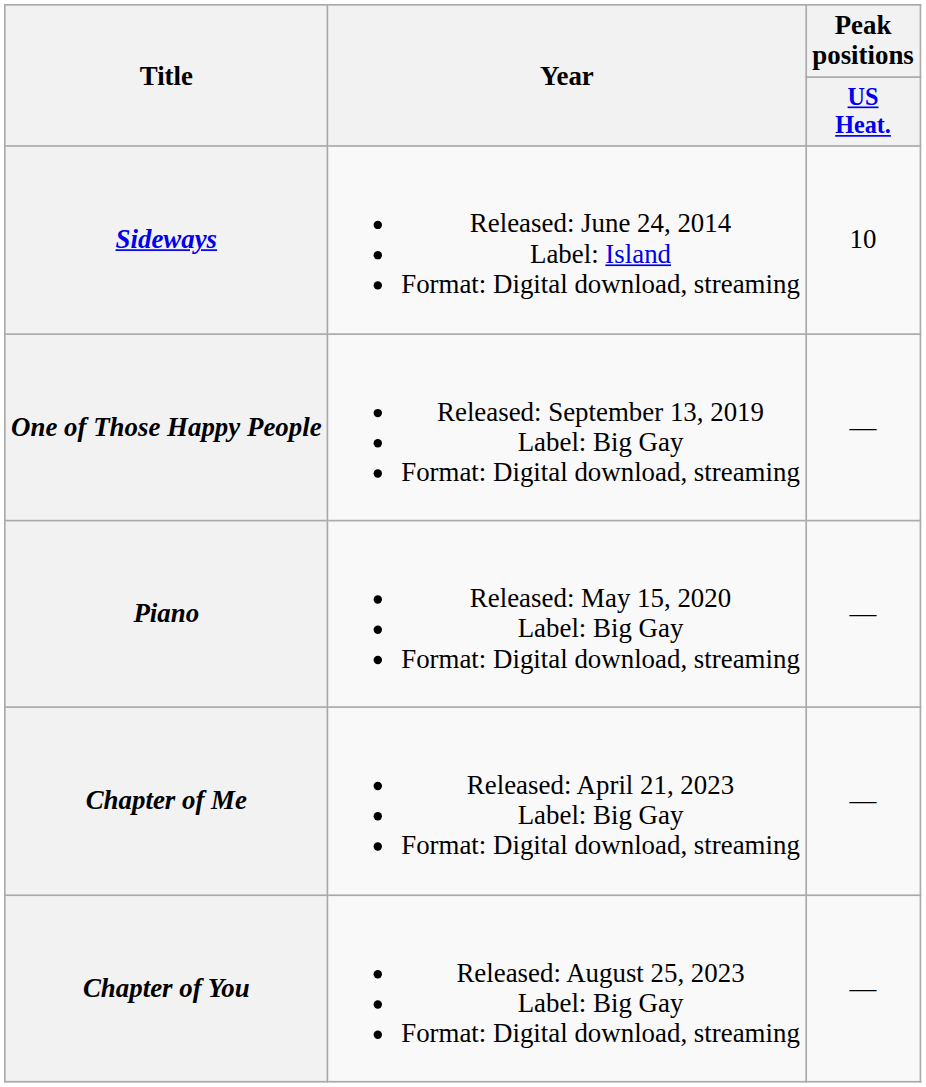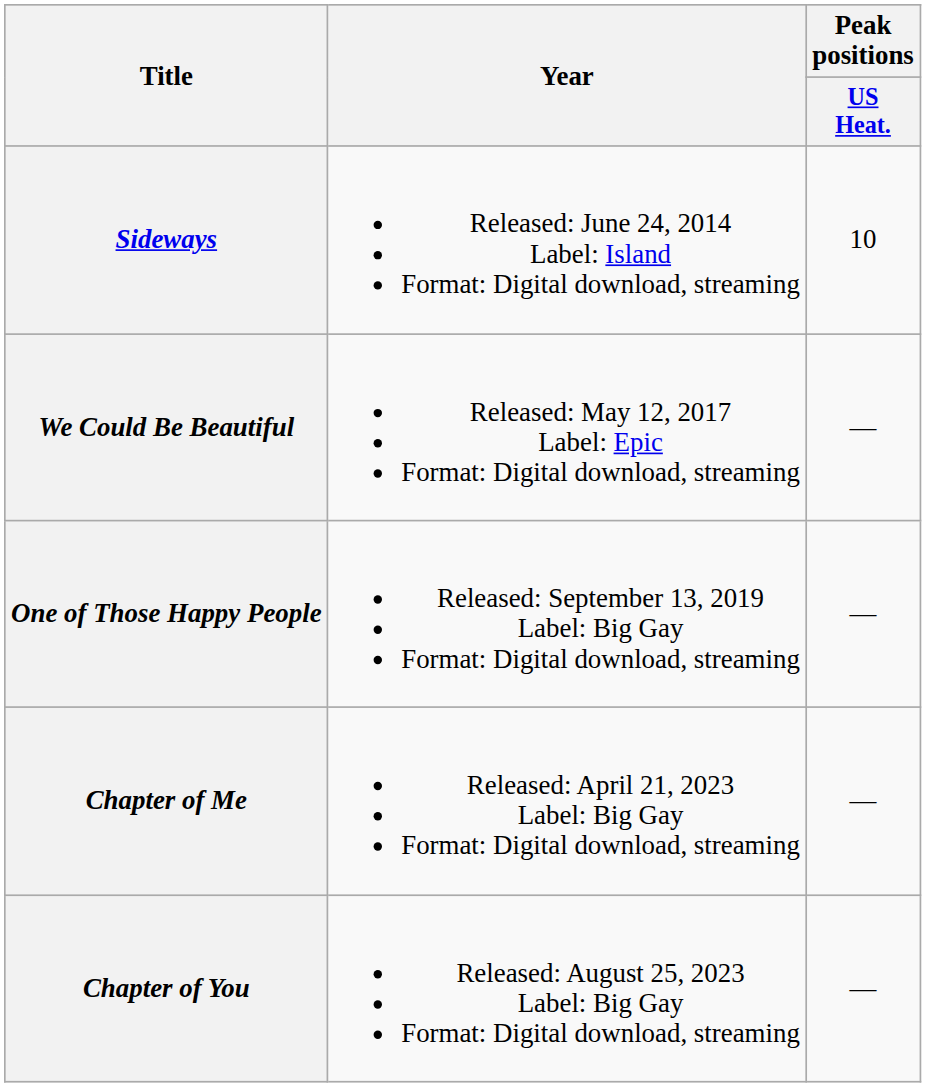 <table class="wikitable plainrowheaders" style="text-align:center;">
 <tr>
 <th scope="col" rowspan="2">Title</th>
 <th scope="col" rowspan="2">Year</th>
 <th scope="col" colspan="1">Peak positions</th>
 </tr>
 <tr>
 <th scope="col" style="width:3.5em;font-size:90%;"><a href='#'>US<br>Heat.</a></th>
 </tr>
 <tr>
 <th scope="row"><em><a href='#'>Sideways</a></em></th>
 <td><br><ul><li>Released: June 24, 2014</li><li>Label: <a href='#'>Island</a></li><li>Format: Digital download, streaming</li></ul></td>
 <td>10</td>
 </tr>
 <tr>
-<th scope="row"><em>One of Those Happy People</em></th>
-<td><br><ul><li>Released: September 13, 2019</li><li>Label: Big Gay</li><li>Format: Digital download, streaming</li></ul></td>
+<th scope="row"><em>We Could Be Beautiful</em></th>
+<td><br><ul><li>Released: May 12, 2017</li><li>Label: <a href='#'>Epic</a></li><li>Format: Digital download, streaming</li></ul></td>
 <td>—</td>
 </tr>
 <tr>
-<th scope="row"><em>Piano</em></th>
-<td><br><ul><li>Released: May 15, 2020</li><li>Label: Big Gay</li><li>Format: Digital download, streaming</li></ul></td>
+<th scope="row"><em>One of Those Happy People</em></th>
+<td><br><ul><li>Released: September 13, 2019</li><li>Label: Big Gay</li><li>Format: Digital download, streaming</li></ul></td>
 <td>—</td>
 </tr>
 <tr>
 <th scope="row"><em>Chapter of Me</em></th>
 <td><br><ul><li>Released: April 21, 2023</li><li>Label: Big Gay</li><li>Format: Digital download, streaming</li></ul></td>
 <td>—</td>
 </tr>
 <tr>
 <th scope="row"><em>Chapter of You</em></th>
 <td><br><ul><li>Released: August 25, 2023</li><li>Label: Big Gay</li><li>Format: Digital download, streaming</li></ul></td>
 <td>—</td>
 </tr>
 </table>
